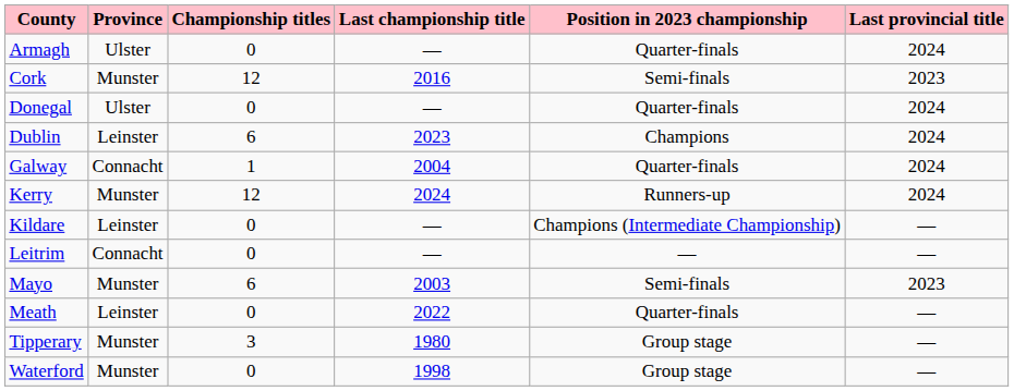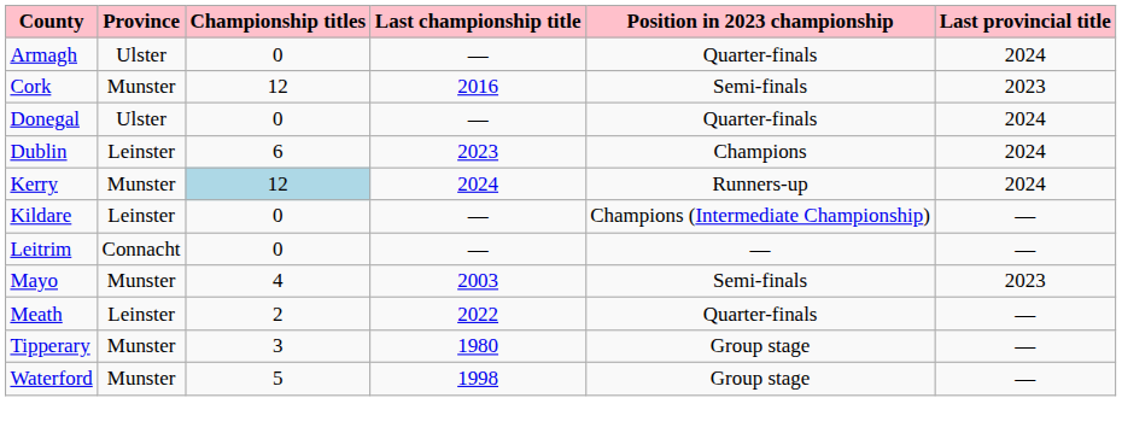 <table class="wikitable sortable" style="text-align:center;">
 <tr>
 <th style="background:pink;">County</th>
 <th style="background:pink;">Province</th>
 <th style="background:pink;">Championship titles</th>
 <th style="background:pink;">Last championship title</th>
 <th style="background:pink;">Position in 2023 championship</th>
 <th style="background:pink;">Last provincial title</th>
 </tr>
 <tr>
 <td align="left"> <a href='#'>Armagh</a></td>
 <td>Ulster</td>
 <td>0</td>
 <td>—</td>
 <td>Quarter-finals</td>
 <td>2024</td>
 </tr>
 <tr>
 <td align="left"> <a href='#'>Cork</a></td>
 <td>Munster</td>
 <td>12</td>
 <td><a href='#'>2016</a></td>
 <td>Semi-finals</td>
 <td>2023</td>
 </tr>
 <tr>
 <td align="left"> <a href='#'>Donegal</a></td>
 <td>Ulster</td>
 <td>0</td>
 <td>—</td>
 <td>Quarter-finals</td>
 <td>2024</td>
 </tr>
 <tr>
 <td align="left"> <a href='#'>Dublin</a></td>
 <td>Leinster</td>
 <td>6</td>
 <td><a href='#'>2023</a></td>
 <td>Champions</td>
 <td>2024</td>
 </tr>
 <tr>
-<td align="left"> <a href='#'>Galway</a></td>
-<td>Connacht</td>
-<td>1</td>
-<td><a href='#'>2004</a></td>
-<td>Quarter-finals</td>
-<td>2024</td>
-</tr>
-<tr>
 <td align="left"> <a href='#'>Kerry</a></td>
 <td>Munster</td>
-<td>12</td>
+<td style="background: lightblue;">12</td>
 <td><a href='#'>2024</a></td>
 <td>Runners-up</td>
 <td>2024</td>
 </tr>
 <tr>
 <td align="left"> <a href='#'>Kildare</a></td>
 <td>Leinster</td>
 <td>0</td>
 <td>—</td>
 <td>Champions (<a href='#'>Intermediate Championship</a>)</td>
 <td>—</td>
 </tr>
 <tr>
 <td align="left"> <a href='#'>Leitrim</a></td>
 <td>Connacht</td>
 <td>0</td>
 <td>—</td>
 <td>—</td>
 <td>—</td>
 </tr>
 <tr>
 <td align="left"> <a href='#'>Mayo</a></td>
 <td>Munster</td>
-<td>6</td>
+<td>4</td>
 <td><a href='#'>2003</a></td>
 <td>Semi-finals</td>
 <td>2023</td>
 </tr>
 <tr>
 <td align="left"> <a href='#'>Meath</a></td>
 <td>Leinster</td>
-<td>0</td>
+<td>2</td>
 <td><a href='#'>2022</a></td>
 <td>Quarter-finals</td>
 <td>—</td>
 </tr>
 <tr>
 <td align="left"><a href='#'>Tipperary</a></td>
 <td>Munster</td>
 <td>3</td>
 <td><a href='#'>1980</a></td>
 <td>Group stage</td>
 <td>—</td>
 </tr>
 <tr>
 <td align="left"><a href='#'>Waterford</a></td>
 <td>Munster</td>
-<td>0</td>
+<td>5</td>
 <td><a href='#'>1998</a></td>
 <td>Group stage</td>
 <td>—</td>
 </tr>
 </table>
